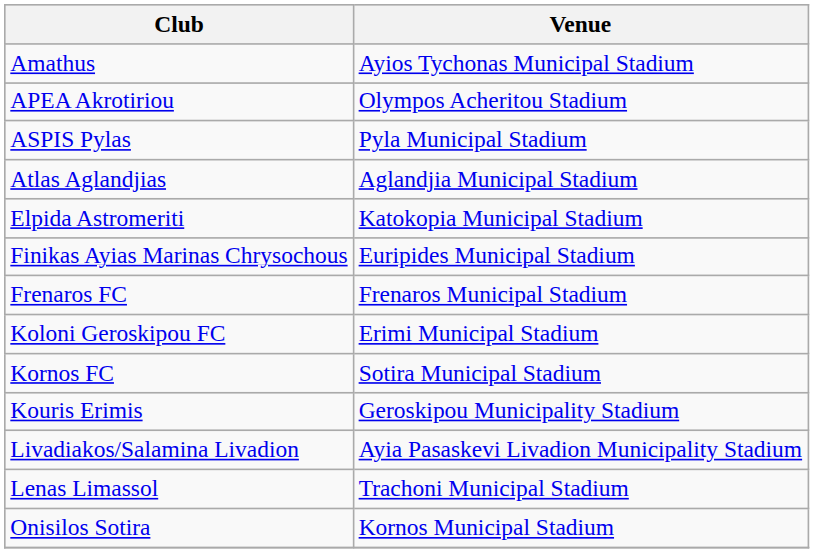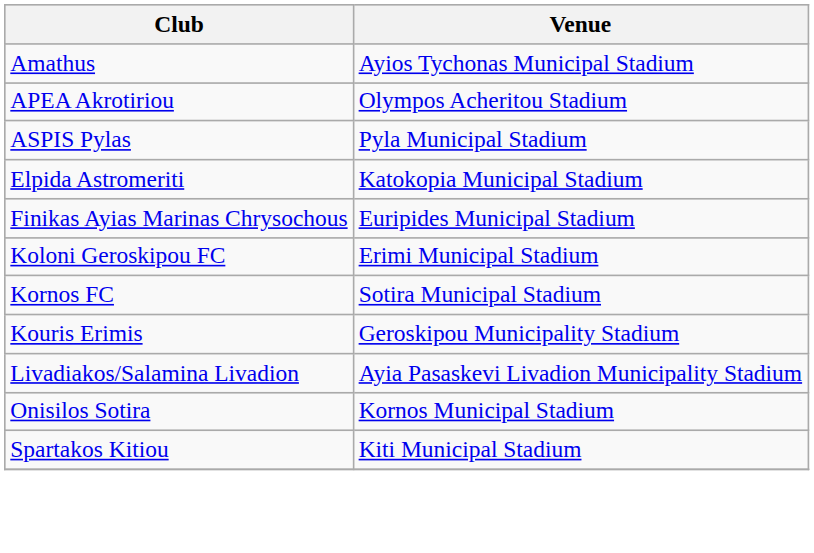 <table class="wikitable" style="font-size:90%">
 <tr>
 <th>Club</th>
 <th>Venue</th>
 </tr>
 <tr>
 <td><a href='#'>Amathus</a></td>
 <td><a href='#'>Ayios Tychonas Municipal Stadium</a></td>
 </tr>
 <tr>
 <td><a href='#'>APEA Akrotiriou</a></td>
 <td><a href='#'>Olympos Acheritou Stadium</a></td>
 </tr>
 <tr>
 <td><a href='#'>ASPIS Pylas</a></td>
 <td><a href='#'>Pyla Municipal Stadium</a></td>
 </tr>
 <tr>
-<td><a href='#'>Atlas Aglandjias</a></td>
-<td><a href='#'>Aglandjia Municipal Stadium</a></td>
-</tr>
-<tr>
 <td><a href='#'>Elpida Astromeriti</a></td>
 <td><a href='#'>Katokopia Municipal Stadium</a></td>
 </tr>
 <tr>
 <td><a href='#'>Finikas Ayias Marinas Chrysochous</a></td>
 <td><a href='#'>Euripides Municipal Stadium</a></td>
-</tr>
-<tr>
-<td><a href='#'>Frenaros FC</a></td>
-<td><a href='#'>Frenaros Municipal Stadium</a></td>
 </tr>
 <tr>
 <td><a href='#'>Koloni Geroskipou FC</a></td>
 <td><a href='#'>Erimi Municipal Stadium</a></td>
 </tr>
 <tr>
 <td><a href='#'>Kornos FC</a></td>
 <td><a href='#'>Sotira Municipal Stadium</a></td>
 </tr>
 <tr>
 <td><a href='#'>Kouris Erimis</a></td>
 <td><a href='#'>Geroskipou Municipality Stadium</a></td>
 </tr>
 <tr>
 <td><a href='#'>Livadiakos/Salamina Livadion</a></td>
 <td><a href='#'>Ayia Pasaskevi Livadion Municipality Stadium</a></td>
 </tr>
 <tr>
-<td><a href='#'>Lenas Limassol</a></td>
-<td><a href='#'>Trachoni Municipal Stadium</a></td>
-</tr>
-<tr>
 <td><a href='#'>Onisilos Sotira</a></td>
 <td><a href='#'>Kornos Municipal Stadium</a></td>
 </tr>
 <tr>
+<td><a href='#'>Spartakos Kitiou</a></td>
+<td><a href='#'>Kiti Municipal Stadium</a></td>
+</tr>
+<tr>
 </tr>
 </table>
